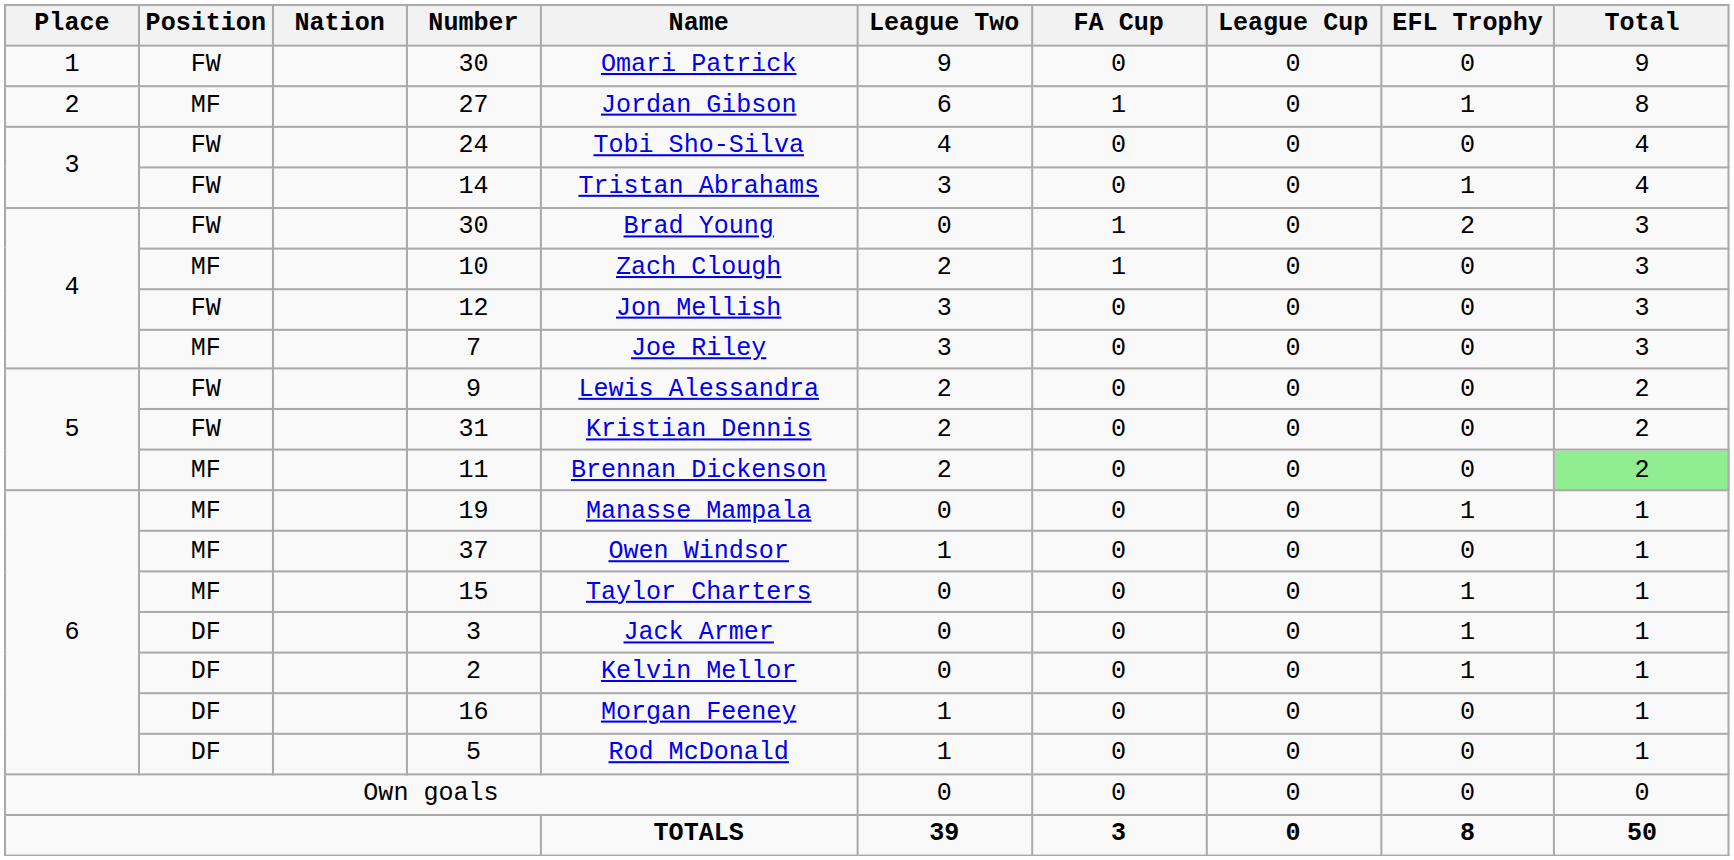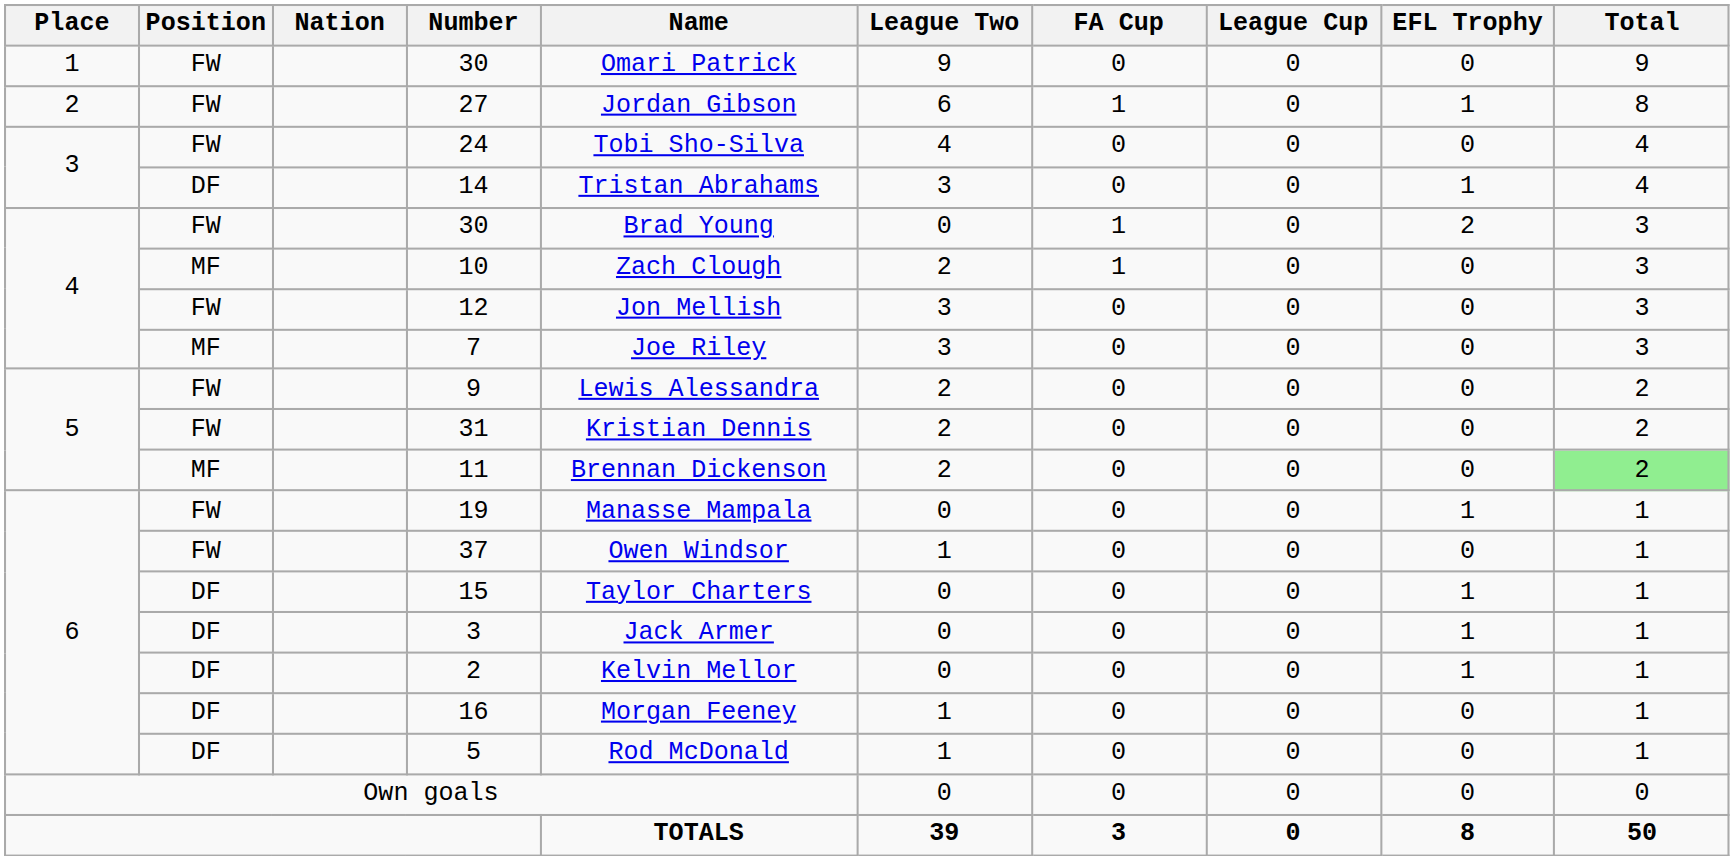 <table class="wikitable" style="font-size: 95%; text-align: center;">
 <tr>
 <th width=60>Place</th>
 <th width=60>Position</th>
 <th width=60>Nation</th>
 <th width=60>Number</th>
 <th width=150>Name</th>
 <th width=80>League Two</th>
 <th width=80>FA Cup</th>
 <th width=80>League Cup</th>
 <th width=80>EFL Trophy</th>
 <th width=80>Total</th>
 </tr>
 <tr>
 <td rowspan=1>1</td>
 <td>FW</td>
 <td></td>
 <td>30</td>
 <td><a href='#'>Omari Patrick</a></td>
 <td>9</td>
 <td>0</td>
 <td>0</td>
 <td>0</td>
 <td>9</td>
 </tr>
 <tr>
 <td rowspan=1>2</td>
-<td>MF</td>
+<td>FW</td>
 <td></td>
 <td>27</td>
 <td><a href='#'>Jordan Gibson</a></td>
 <td>6</td>
 <td>1</td>
 <td>0</td>
 <td>1</td>
 <td>8</td>
 </tr>
 <tr>
 <td rowspan=2>3</td>
 <td>FW</td>
 <td></td>
 <td>24</td>
 <td><a href='#'>Tobi Sho-Silva</a></td>
 <td>4</td>
 <td>0</td>
 <td>0</td>
 <td>0</td>
 <td>4</td>
 </tr>
 <tr>
-<td>FW</td>
+<td>DF</td>
 <td></td>
 <td>14</td>
 <td><a href='#'>Tristan Abrahams</a></td>
 <td>3</td>
 <td>0</td>
 <td>0</td>
 <td>1</td>
 <td>4</td>
 </tr>
 <tr>
 <td rowspan=4>4</td>
 <td>FW</td>
 <td></td>
 <td>30</td>
 <td><a href='#'>Brad Young</a></td>
 <td>0</td>
 <td>1</td>
 <td>0</td>
 <td>2</td>
 <td>3</td>
 </tr>
 <tr>
 <td>MF</td>
 <td></td>
 <td>10</td>
 <td><a href='#'>Zach Clough</a></td>
 <td>2</td>
 <td>1</td>
 <td>0</td>
 <td>0</td>
 <td>3</td>
 </tr>
 <tr>
 <td>FW</td>
 <td></td>
 <td>12</td>
 <td><a href='#'>Jon Mellish</a></td>
 <td>3</td>
 <td>0</td>
 <td>0</td>
 <td>0</td>
 <td>3</td>
 </tr>
 <tr>
 <td>MF</td>
 <td></td>
 <td>7</td>
 <td><a href='#'>Joe Riley</a></td>
 <td>3</td>
 <td>0</td>
 <td>0</td>
 <td>0</td>
 <td>3</td>
 </tr>
 <tr>
 <td rowspan=3>5</td>
 <td>FW</td>
 <td></td>
 <td>9</td>
 <td><a href='#'>Lewis Alessandra</a></td>
 <td>2</td>
 <td>0</td>
 <td>0</td>
 <td>0</td>
 <td>2</td>
 </tr>
 <tr>
 <td>FW</td>
 <td></td>
 <td>31</td>
 <td><a href='#'>Kristian Dennis</a></td>
 <td>2</td>
 <td>0</td>
 <td>0</td>
 <td>0</td>
 <td>2</td>
 </tr>
 <tr>
 <td>MF</td>
 <td></td>
 <td>11</td>
 <td><a href='#'>Brennan Dickenson</a></td>
 <td>2</td>
 <td>0</td>
 <td>0</td>
 <td>0</td>
 <td style="background: lightgreen;">2</td>
 </tr>
 <tr>
 <td rowspan=7>6</td>
-<td>MF</td>
+<td>FW</td>
 <td></td>
 <td>19</td>
 <td><a href='#'>Manasse Mampala</a></td>
 <td>0</td>
 <td>0</td>
 <td>0</td>
 <td>1</td>
 <td>1</td>
 </tr>
 <tr>
-<td>MF</td>
+<td>FW</td>
 <td></td>
 <td>37</td>
 <td><a href='#'>Owen Windsor</a></td>
 <td>1</td>
 <td>0</td>
 <td>0</td>
 <td>0</td>
 <td>1</td>
 </tr>
 <tr>
-<td>MF</td>
+<td>DF</td>
 <td></td>
 <td>15</td>
 <td><a href='#'>Taylor Charters</a></td>
 <td>0</td>
 <td>0</td>
 <td>0</td>
 <td>1</td>
 <td>1</td>
 </tr>
 <tr>
 <td>DF</td>
 <td></td>
 <td>3</td>
 <td><a href='#'>Jack Armer</a></td>
 <td>0</td>
 <td>0</td>
 <td>0</td>
 <td>1</td>
 <td>1</td>
 </tr>
 <tr>
 <td>DF</td>
 <td></td>
 <td>2</td>
 <td><a href='#'>Kelvin Mellor</a></td>
 <td>0</td>
 <td>0</td>
 <td>0</td>
 <td>1</td>
 <td>1</td>
 </tr>
 <tr>
 <td>DF</td>
 <td></td>
 <td>16</td>
 <td><a href='#'>Morgan Feeney</a></td>
 <td>1</td>
 <td>0</td>
 <td>0</td>
 <td>0</td>
 <td>1</td>
 </tr>
 <tr>
 <td>DF</td>
 <td></td>
 <td>5</td>
 <td><a href='#'>Rod McDonald</a></td>
 <td>1</td>
 <td>0</td>
 <td>0</td>
 <td>0</td>
 <td>1</td>
 </tr>
 <tr>
 <td colspan=5>Own goals</td>
 <td>0</td>
 <td>0</td>
 <td>0</td>
 <td>0</td>
 <td>0</td>
 </tr>
 <tr>
 <td colspan="4"></td>
 <td><strong>TOTALS</strong></td>
 <td><strong>39</strong></td>
 <td><strong>3</strong></td>
 <td><strong>0</strong></td>
 <td><strong>8</strong></td>
 <td><strong>50</strong></td>
 </tr>
 </table>
